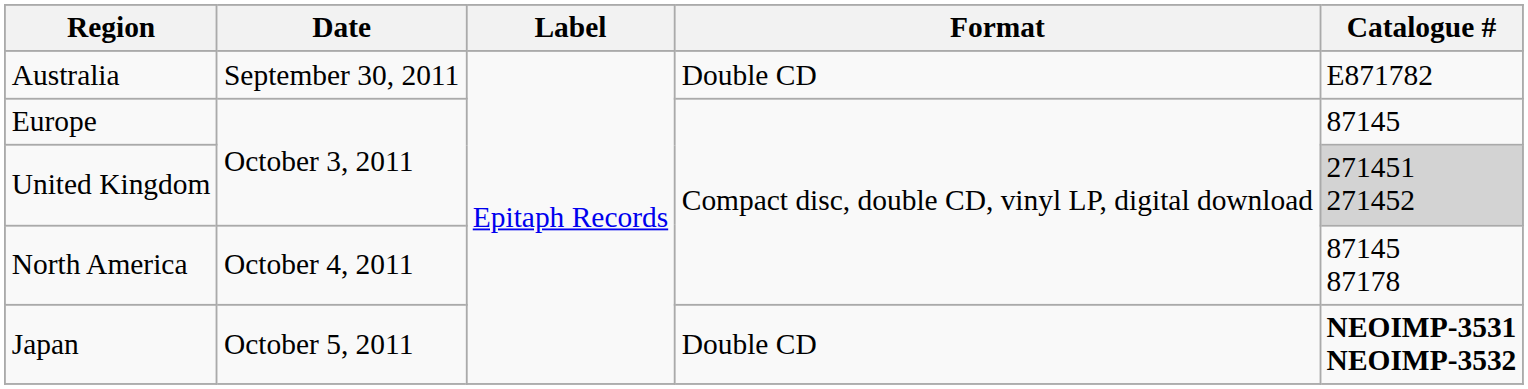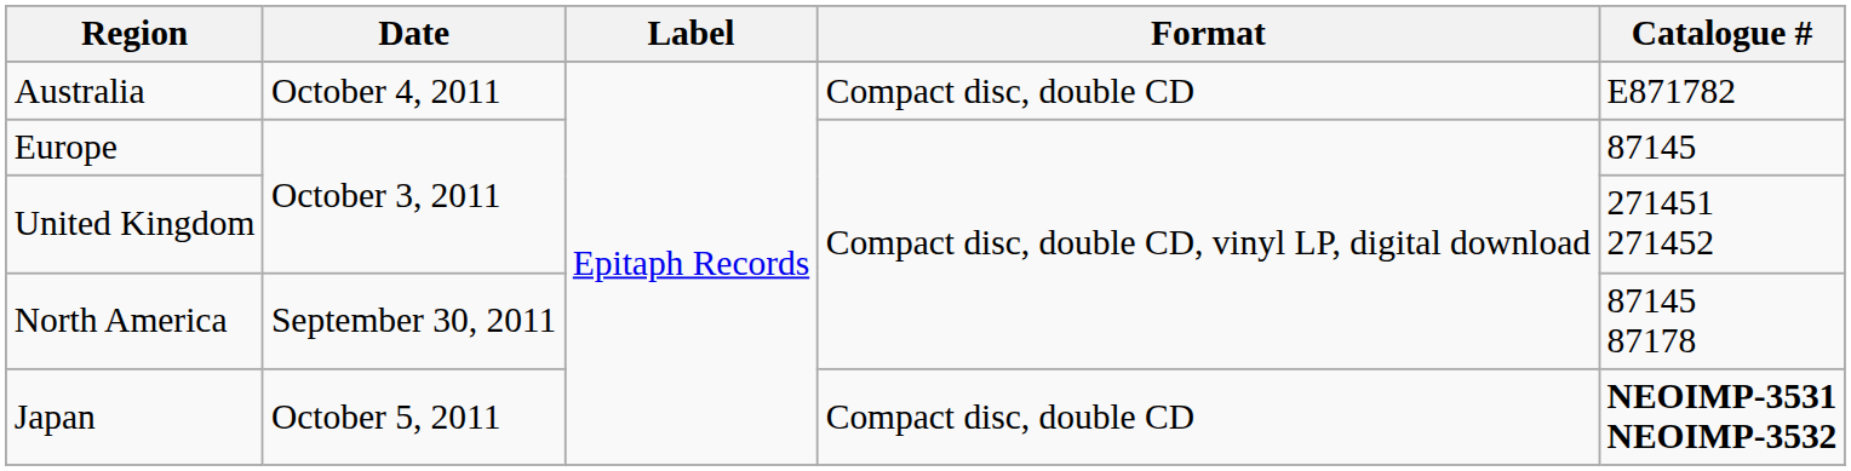 <table class="wikitable">
 <tr>
 <th>Region</th>
 <th>Date</th>
 <th>Label</th>
 <th>Format</th>
 <th>Catalogue #</th>
 </tr>
 <tr>
 <td>Australia</td>
-<td>September 30, 2011</td>
+<td>October 4, 2011</td>
 <td rowspan="5"><a href='#'>Epitaph Records</a></td>
-<td>Double CD</td>
+<td>Compact disc, double CD</td>
 <td>E871782</td>
 </tr>
 <tr>
 <td>Europe</td>
 <td rowspan="2">October 3, 2011</td>
 <td rowspan="3">Compact disc, double CD, vinyl LP, digital download</td>
 <td>87145</td>
 </tr>
 <tr>
 <td>United Kingdom</td>
-<td style="background: lightgrey;">271451<br>271452</td>
+<td>271451<br>271452</td>
 </tr>
 <tr>
 <td>North America</td>
-<td>October 4, 2011</td>
+<td>September 30, 2011</td>
 <td>87145<br>87178</td>
 </tr>
 <tr>
 <td>Japan</td>
 <td>October 5, 2011</td>
-<td>Double CD</td>
+<td>Compact disc, double CD</td>
 <td><strong>NEOIMP-3531<br>NEOIMP-3532</strong></td>
 </tr>
 </table>
